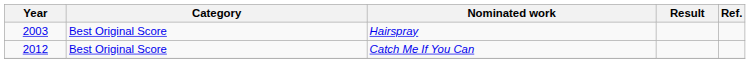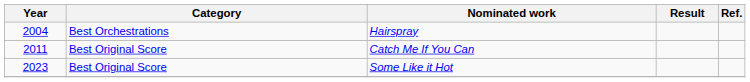 <table class=wikitable>
 <tr>
 <th scope="col" style="width:5em;">Year</th>
 <th scope="col" style="width:26em;">Category</th>
 <th scope="col" style="width:25em;">Nominated work</th>
 <th scope="col" style="width:5em;">Result</th>
 <th>Ref.</th>
 </tr>
 <tr>
-<td style="text-align:center;"><a href='#'>2003</a></td>
-<td><a href='#'>Best Original Score</a></td>
+<td style="text-align:center;"><a href='#'>2004</a></td>
+<td><a href='#'>Best Orchestrations</a></td>
 <td><em><a href='#'>Hairspray</a></em></td>
 <td></td>
 <td></td>
 </tr>
 <tr>
-<td style="text-align:center;"><a href='#'>2012</a></td>
+<td style="text-align:center;"><a href='#'>2011</a></td>
 <td><a href='#'>Best Original Score</a></td>
 <td><em><a href='#'>Catch Me If You Can</a></em></td>
 <td></td>
 <td></td>
 </tr>
 <tr>
+<td style="text-align:center;"><a href='#'>2023</a></td>
+<td><a href='#'>Best Original Score</a></td>
+<td><em><a href='#'>Some Like it Hot</a></em></td>
+<td></td>
+<td></td>
+</tr>
+<tr>
 </tr>
 </table>
